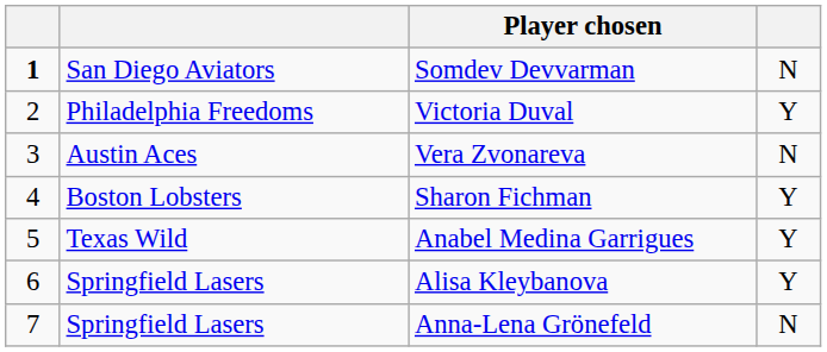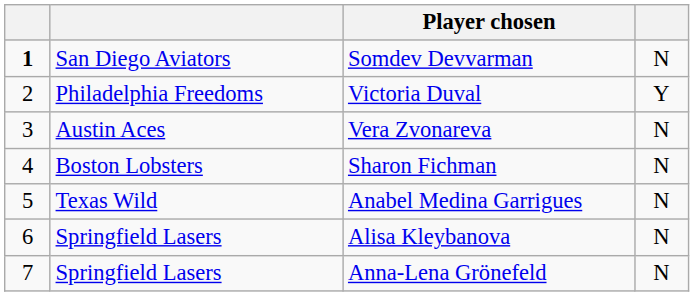 <table class="wikitable" style="text-align:left">
 <tr>
 <th width="25px"></th>
 <th width="200px"></th>
 <th width="200px">Player chosen</th>
 <th width="30px"></th>
 </tr>
 <tr>
 <td style="text-align:center"><strong>1</strong></td>
 <td><a href='#'>San Diego Aviators</a></td>
 <td><a href='#'>Somdev Devvarman</a></td>
 <td style="text-align:center">N</td>
 </tr>
 <tr>
 <td style="text-align:center">2</td>
 <td><a href='#'>Philadelphia Freedoms</a></td>
 <td><a href='#'>Victoria Duval</a></td>
 <td style="text-align:center">Y</td>
 </tr>
 <tr>
 <td style="text-align:center">3</td>
 <td><a href='#'>Austin Aces</a></td>
 <td><a href='#'>Vera Zvonareva</a></td>
 <td style="text-align:center">N</td>
 </tr>
 <tr>
 <td style="text-align:center">4</td>
 <td><a href='#'>Boston Lobsters</a></td>
 <td><a href='#'>Sharon Fichman</a></td>
-<td style="text-align:center">Y</td>
+<td style="text-align:center">N</td>
 </tr>
 <tr>
 <td style="text-align:center">5</td>
 <td><a href='#'>Texas Wild</a></td>
 <td><a href='#'>Anabel Medina Garrigues</a></td>
-<td style="text-align:center">Y</td>
+<td style="text-align:center">N</td>
 </tr>
 <tr>
 <td style="text-align:center">6</td>
 <td><a href='#'>Springfield Lasers</a></td>
 <td><a href='#'>Alisa Kleybanova</a></td>
-<td style="text-align:center">Y</td>
+<td style="text-align:center">N</td>
 </tr>
 <tr>
 <td style="text-align:center">7</td>
 <td><a href='#'>Springfield Lasers</a></td>
 <td><a href='#'>Anna-Lena Grönefeld</a></td>
 <td style="text-align:center">N</td>
 </tr>
 </table>
